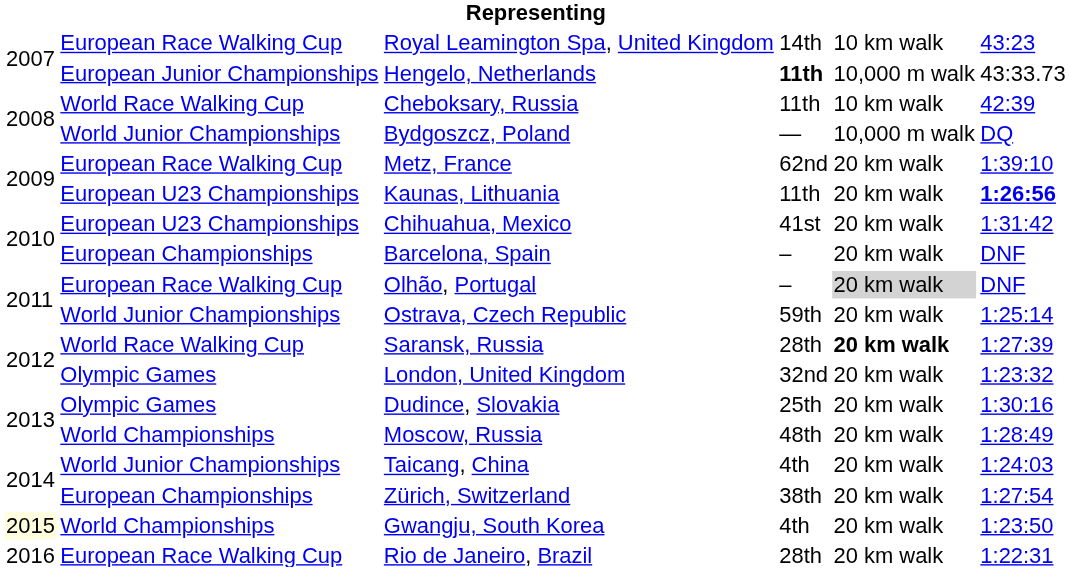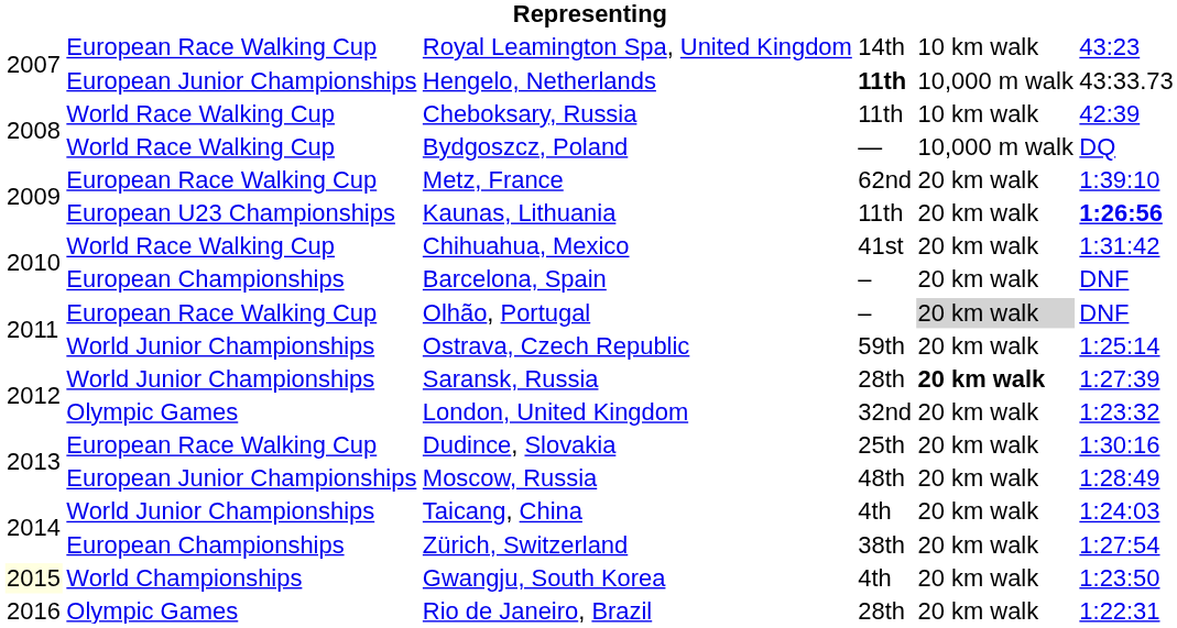 <table>
 <tr>
 <th colspan="6">Representing </th>
 </tr>
 <tr>
 <td rowspan=2>2007</td>
 <td><a href='#'>European Race Walking Cup</a></td>
 <td><a href='#'>Royal Leamington Spa</a>, <a href='#'>United Kingdom</a></td>
 <td>14th</td>
 <td>10 km walk</td>
 <td><a href='#'>43:23</a></td>
 </tr>
 <tr>
 <td><a href='#'>European Junior Championships</a></td>
 <td><a href='#'>Hengelo, Netherlands</a></td>
 <td><strong>11th</strong></td>
 <td>10,000 m walk</td>
 <td>43:33.73</td>
 </tr>
 <tr>
 <td rowspan=2>2008</td>
 <td><a href='#'>World Race Walking Cup</a></td>
 <td><a href='#'>Cheboksary, Russia</a></td>
 <td>11th</td>
 <td>10 km walk</td>
 <td><a href='#'>42:39</a></td>
 </tr>
 <tr>
-<td><a href='#'>World Junior Championships</a></td>
+<td><a href='#'>World Race Walking Cup</a></td>
 <td><a href='#'>Bydgoszcz, Poland</a></td>
 <td>—</td>
 <td>10,000 m walk</td>
 <td><a href='#'>DQ</a></td>
 </tr>
 <tr>
 <td rowspan=2>2009</td>
 <td><a href='#'>European Race Walking Cup</a></td>
 <td><a href='#'>Metz, France</a></td>
 <td>62nd</td>
 <td>20 km walk</td>
 <td><a href='#'>1:39:10</a></td>
 </tr>
 <tr>
 <td><a href='#'>European U23 Championships</a></td>
 <td><a href='#'>Kaunas, Lithuania</a></td>
 <td>11th</td>
 <td>20 km walk</td>
 <td><strong><a href='#'>1:26:56</a></strong></td>
 </tr>
 <tr>
 <td rowspan=2>2010</td>
-<td><a href='#'>European U23 Championships</a></td>
+<td><a href='#'>World Race Walking Cup</a></td>
 <td><a href='#'>Chihuahua, Mexico</a></td>
 <td>41st</td>
 <td>20 km walk</td>
 <td><a href='#'>1:31:42</a></td>
 </tr>
 <tr>
 <td><a href='#'>European Championships</a></td>
 <td><a href='#'>Barcelona, Spain</a></td>
 <td>–</td>
 <td>20 km walk</td>
 <td><a href='#'>DNF</a></td>
 </tr>
 <tr>
 <td rowspan=2>2011</td>
 <td><a href='#'>European Race Walking Cup</a></td>
 <td><a href='#'>Olhão</a>, <a href='#'>Portugal</a></td>
 <td>–</td>
 <td style="background: lightgrey;">20 km walk</td>
 <td><a href='#'>DNF</a></td>
 </tr>
 <tr>
 <td><a href='#'>World Junior Championships</a></td>
 <td><a href='#'>Ostrava, Czech Republic</a></td>
 <td>59th</td>
 <td>20 km walk</td>
 <td><a href='#'>1:25:14</a></td>
 </tr>
 <tr>
 <td rowspan=2>2012</td>
-<td><a href='#'>World Race Walking Cup</a></td>
+<td><a href='#'>World Junior Championships</a></td>
 <td><a href='#'>Saransk, Russia</a></td>
 <td>28th</td>
 <td><strong>20 km walk</strong></td>
 <td><a href='#'>1:27:39</a></td>
 </tr>
 <tr>
 <td><a href='#'>Olympic Games</a></td>
 <td><a href='#'>London, United Kingdom</a></td>
 <td>32nd</td>
 <td>20 km walk</td>
 <td><a href='#'>1:23:32</a></td>
 </tr>
 <tr>
 <td rowspan=2>2013</td>
-<td><a href='#'>Olympic Games</a></td>
+<td><a href='#'>European Race Walking Cup</a></td>
 <td><a href='#'>Dudince</a>, <a href='#'>Slovakia</a></td>
 <td>25th</td>
 <td>20 km walk</td>
 <td><a href='#'>1:30:16</a></td>
 </tr>
 <tr>
-<td><a href='#'>World Championships</a></td>
+<td><a href='#'>European Junior Championships</a></td>
 <td><a href='#'>Moscow, Russia</a></td>
 <td>48th</td>
 <td>20 km walk</td>
 <td><a href='#'>1:28:49</a></td>
 </tr>
 <tr>
 <td rowspan=2>2014</td>
 <td><a href='#'>World Junior Championships</a></td>
 <td><a href='#'>Taicang</a>, <a href='#'>China</a></td>
 <td>4th</td>
 <td>20 km walk</td>
 <td><a href='#'>1:24:03</a></td>
 </tr>
 <tr>
 <td><a href='#'>European Championships</a></td>
 <td><a href='#'>Zürich, Switzerland</a></td>
 <td>38th</td>
 <td>20 km walk</td>
 <td><a href='#'>1:27:54</a></td>
 </tr>
 <tr>
 <td style="background: lightyellow;">2015</td>
 <td><a href='#'>World Championships</a></td>
 <td><a href='#'>Gwangju, South Korea</a></td>
 <td>4th</td>
 <td>20 km walk</td>
 <td><a href='#'>1:23:50</a></td>
 </tr>
 <tr>
 <td>2016</td>
-<td><a href='#'>European Race Walking Cup</a></td>
+<td><a href='#'>Olympic Games</a></td>
 <td><a href='#'>Rio de Janeiro</a>, <a href='#'>Brazil</a></td>
 <td>28th</td>
 <td>20 km walk</td>
 <td><a href='#'>1:22:31</a></td>
 </tr>
 </table>
